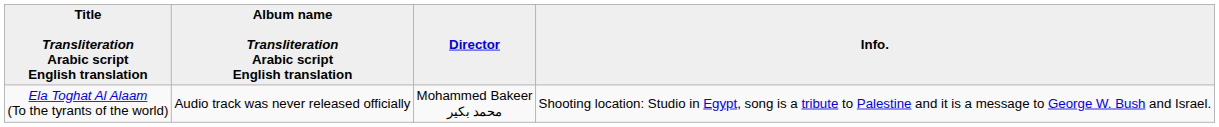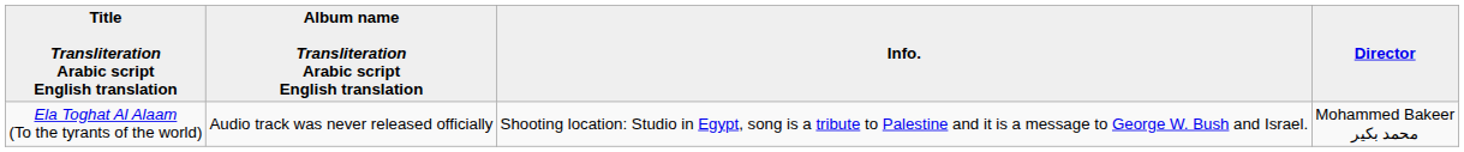 <table class="wikitable" style="text-align:center;">
 <tr>
 <th style="background:#efefef;">Title<br><br><em>Transliteration</em><br>Arabic script<br>English translation</th>
 <th style="background:#efefef;">Album name<br><br><em>Transliteration</em><br>Arabic script<br>English translation</th>
+<th style="background:#efefef;">Info.</th>
 <th style="background:#efefef;"><a href='#'>Director</a></th>
-<th style="background:#efefef;">Info.</th>
 </tr>
 <tr>
 <td><em><a href='#'>Ela Toghat Al Alaam</a></em><br>(To the tyrants of the world)</td>
 <td>Audio track was never released officially</td>
+<td>Shooting location: Studio in <a href='#'>Egypt</a>, song is a <a href='#'>tribute</a> to <a href='#'>Palestine</a> and it is a message to <a href='#'>George W. Bush</a> and Israel.</td>
 <td>Mohammed Bakeer<br>محمد بكير</td>
-<td>Shooting location: Studio in <a href='#'>Egypt</a>, song is a <a href='#'>tribute</a> to <a href='#'>Palestine</a> and it is a message to <a href='#'>George W. Bush</a> and Israel.</td>
 </tr>
 </table>
